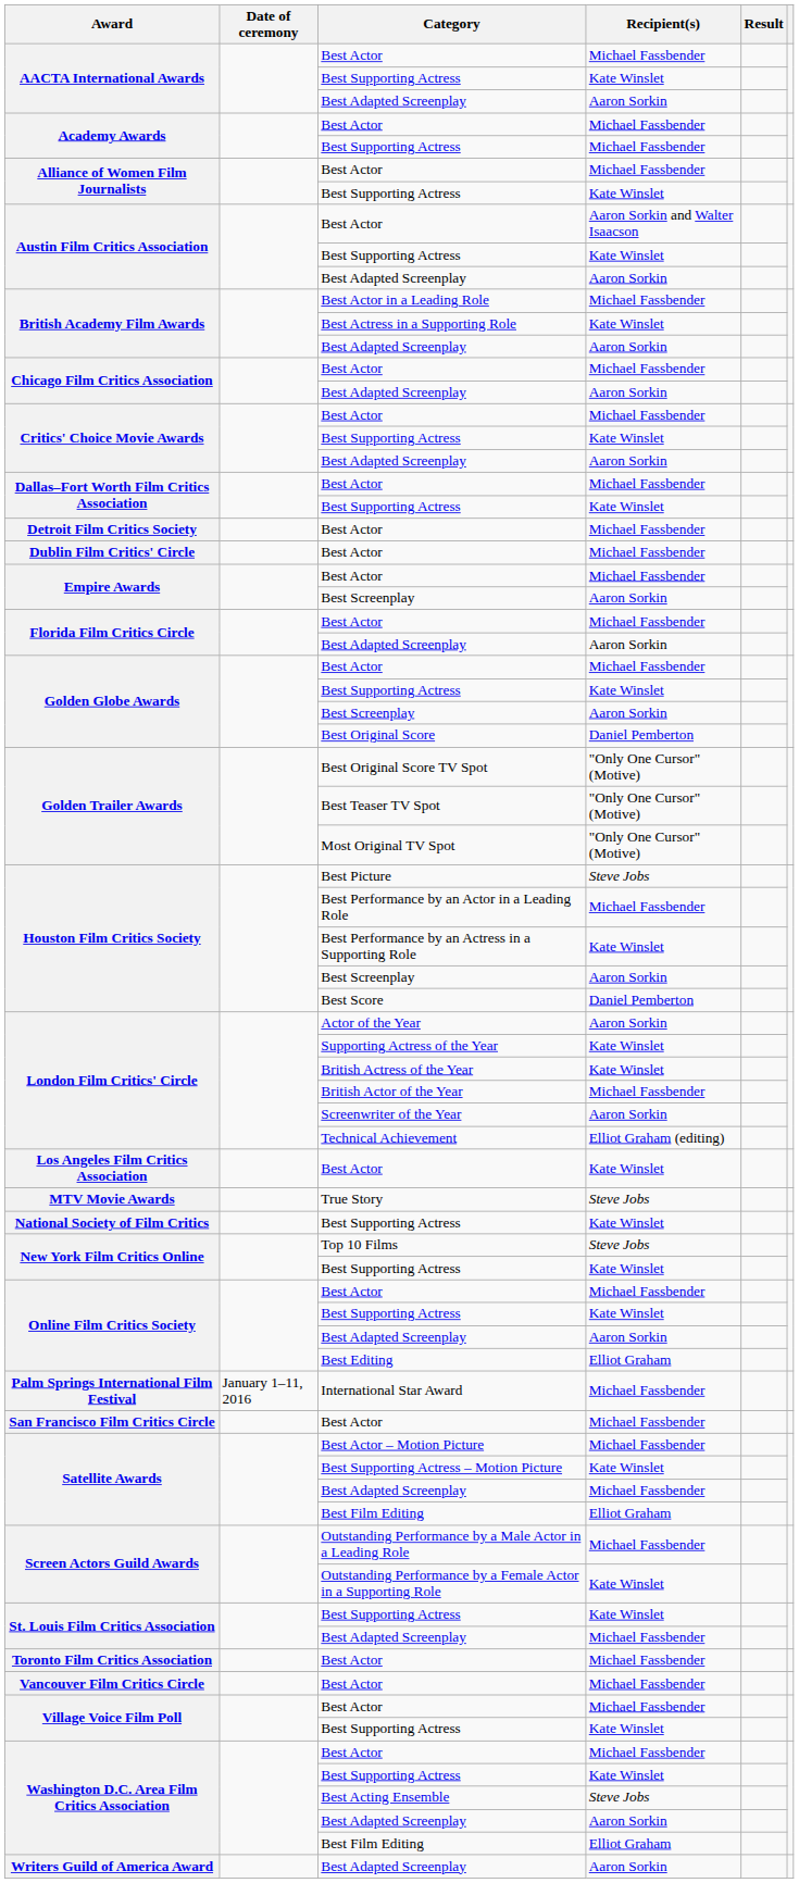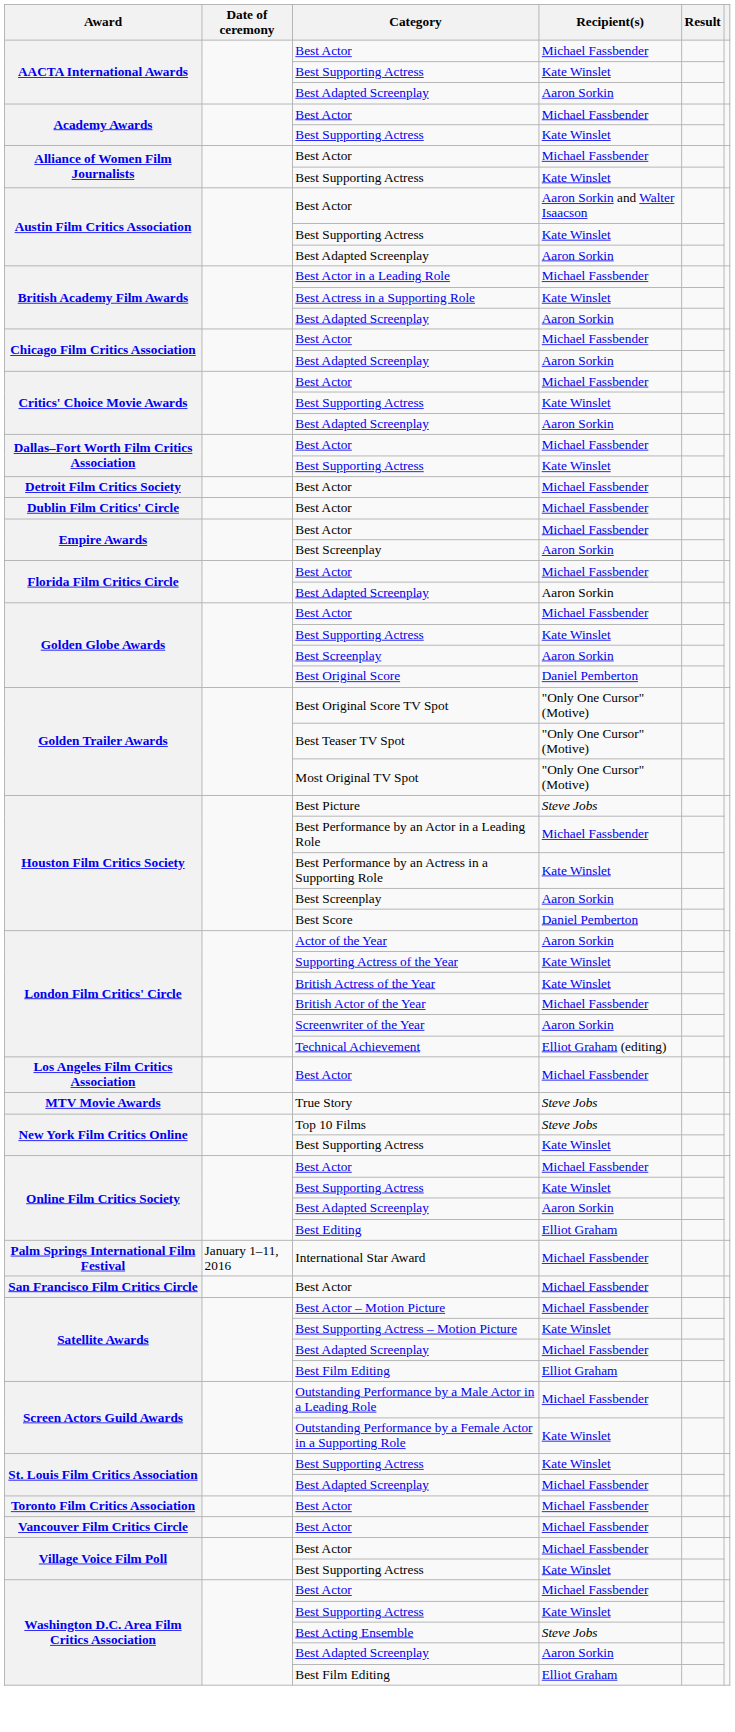 <table class="wikitable sortable plainrowheaders" style="width: 99%;">
 <tr>
 <th scope="col">Award</th>
 <th scope="col">Date of ceremony</th>
 <th scope="col">Category</th>
 <th scope="col">Recipient(s)</th>
 <th scope="col">Result</th>
 <th scope="col" class="unsortable"></th>
 </tr>
 <tr>
 <th scope=row rowspan="3"><a href='#'>AACTA International Awards</a></th>
 <td rowspan="3"></td>
 <td><a href='#'>Best Actor</a></td>
 <td><a href='#'>Michael Fassbender</a></td>
 <td></td>
 <td style="text-align:center;" rowspan="3"></td>
 </tr>
 <tr>
 <td><a href='#'>Best Supporting Actress</a></td>
 <td><a href='#'>Kate Winslet</a></td>
 <td></td>
 </tr>
 <tr>
 <td><a href='#'>Best Adapted Screenplay</a></td>
 <td><a href='#'>Aaron Sorkin</a></td>
 <td></td>
 </tr>
 <tr>
 <th scope=row rowspan="2"><a href='#'>Academy Awards</a></th>
 <td rowspan="2"><a href='#'></a></td>
 <td><a href='#'>Best Actor</a></td>
 <td><a href='#'>Michael Fassbender</a></td>
 <td></td>
 <td style="text-align:center;" rowspan="2"></td>
 </tr>
 <tr>
 <td><a href='#'>Best Supporting Actress</a></td>
-<td><a href='#'>Michael Fassbender</a></td>
+<td><a href='#'>Kate Winslet</a></td>
 <td></td>
 </tr>
 <tr>
 <th scope=row rowspan="2"><a href='#'>Alliance of Women Film Journalists</a></th>
 <td rowspan="2"></td>
 <td>Best Actor</td>
 <td><a href='#'>Michael Fassbender</a></td>
 <td></td>
 <td style="text-align:center;" rowspan="2"><br></td>
 </tr>
 <tr>
 <td>Best Supporting Actress</td>
 <td><a href='#'>Kate Winslet</a></td>
 <td></td>
 </tr>
 <tr>
 <th scope=row rowspan="3"><a href='#'>Austin Film Critics Association</a></th>
 <td rowspan="3"></td>
 <td>Best Actor</td>
 <td><a href='#'>Aaron Sorkin</a> and <a href='#'>Walter Isaacson</a></td>
 <td></td>
 <td style="text-align:center;" rowspan="3"><br></td>
 </tr>
 <tr>
 <td>Best Supporting Actress</td>
 <td><a href='#'>Kate Winslet</a></td>
 <td></td>
 </tr>
 <tr>
 <td>Best Adapted Screenplay</td>
 <td><a href='#'>Aaron Sorkin</a></td>
 <td></td>
 </tr>
 <tr>
 <th scope=row rowspan="3"><a href='#'>British Academy Film Awards</a></th>
 <td rowspan="3"><a href='#'></a></td>
 <td><a href='#'>Best Actor in a Leading Role</a></td>
 <td><a href='#'>Michael Fassbender</a></td>
 <td></td>
 <td style="text-align:center;" rowspan="3"></td>
 </tr>
 <tr>
 <td><a href='#'>Best Actress in a Supporting Role</a></td>
 <td><a href='#'>Kate Winslet</a></td>
 <td></td>
 </tr>
 <tr>
 <td><a href='#'>Best Adapted Screenplay</a></td>
 <td><a href='#'>Aaron Sorkin</a></td>
 <td></td>
 </tr>
 <tr>
 <th scope=row rowspan="2"><a href='#'>Chicago Film Critics Association</a></th>
 <td rowspan="2"></td>
 <td><a href='#'>Best Actor</a></td>
 <td><a href='#'>Michael Fassbender</a></td>
 <td></td>
 <td style="text-align:center;" rowspan="2"><br></td>
 </tr>
 <tr>
 <td><a href='#'>Best Adapted Screenplay</a></td>
 <td><a href='#'>Aaron Sorkin</a></td>
 <td></td>
 </tr>
 <tr>
 <th scope=row rowspan="3"><a href='#'>Critics' Choice Movie Awards</a></th>
 <td rowspan="3"><a href='#'></a></td>
 <td><a href='#'>Best Actor</a></td>
 <td><a href='#'>Michael Fassbender</a></td>
 <td></td>
 <td style="text-align:center;" rowspan="3"></td>
 </tr>
 <tr>
 <td><a href='#'>Best Supporting Actress</a></td>
 <td><a href='#'>Kate Winslet</a></td>
 <td></td>
 </tr>
 <tr>
 <td><a href='#'>Best Adapted Screenplay</a></td>
 <td><a href='#'>Aaron Sorkin</a></td>
 <td></td>
 </tr>
 <tr>
 <th scope=row rowspan="2"><a href='#'>Dallas–Fort Worth Film Critics Association</a></th>
 <td rowspan="2"></td>
 <td><a href='#'>Best Actor</a></td>
 <td><a href='#'>Michael Fassbender</a></td>
 <td></td>
 <td style="text-align:center;" rowspan="2"></td>
 </tr>
 <tr>
 <td><a href='#'>Best Supporting Actress</a></td>
 <td><a href='#'>Kate Winslet</a></td>
 <td></td>
 </tr>
 <tr>
 <th scope=row><a href='#'>Detroit Film Critics Society</a></th>
 <td></td>
 <td>Best Actor</td>
 <td><a href='#'>Michael Fassbender</a></td>
 <td></td>
 <td style="text-align:center;"></td>
 </tr>
 <tr>
 <th scope=row><a href='#'>Dublin Film Critics' Circle</a></th>
 <td></td>
 <td>Best Actor</td>
 <td><a href='#'>Michael Fassbender</a></td>
 <td></td>
 <td style="text-align:center;"></td>
 </tr>
 <tr>
 <th scope=row rowspan="2"><a href='#'>Empire Awards</a></th>
 <td rowspan="2"><a href='#'></a></td>
 <td>Best Actor</td>
 <td><a href='#'>Michael Fassbender</a></td>
 <td></td>
 <td style="text-align:center;" rowspan="2"></td>
 </tr>
 <tr>
 <td>Best Screenplay</td>
 <td><a href='#'>Aaron Sorkin</a></td>
 <td></td>
 </tr>
 <tr>
 <th scope=row rowspan="2"><a href='#'>Florida Film Critics Circle</a></th>
 <td rowspan="2"><a href='#'></a></td>
 <td><a href='#'>Best Actor</a></td>
 <td><a href='#'>Michael Fassbender</a></td>
 <td></td>
 <td style="text-align:center;" rowspan="2"></td>
 </tr>
 <tr>
 <td><a href='#'>Best Adapted Screenplay</a></td>
 <td>Aaron Sorkin</td>
 <td></td>
 </tr>
 <tr>
 <th scope=row rowspan="4"><a href='#'>Golden Globe Awards</a></th>
 <td rowspan="4"><a href='#'></a></td>
 <td><a href='#'>Best Actor</a></td>
 <td><a href='#'>Michael Fassbender</a></td>
 <td></td>
 <td style="text-align:center;" rowspan="4"></td>
 </tr>
 <tr>
 <td><a href='#'>Best Supporting Actress</a></td>
 <td><a href='#'>Kate Winslet</a></td>
 <td></td>
 </tr>
 <tr>
 <td><a href='#'>Best Screenplay</a></td>
 <td><a href='#'>Aaron Sorkin</a></td>
 <td></td>
 </tr>
 <tr>
 <td><a href='#'>Best Original Score</a></td>
 <td><a href='#'>Daniel Pemberton</a></td>
 <td></td>
 </tr>
 <tr>
 <th scope="rowgroup" rowspan="3"><a href='#'>Golden Trailer Awards</a></th>
 <td rowspan="3"></td>
 <td>Best Original Score TV Spot</td>
 <td data-sort-value="Only One Cursor">"Only One Cursor" (Motive)</td>
 <td></td>
 <td rowspan="3" style="text-align:center;"><br></td>
 </tr>
 <tr>
 <td>Best Teaser TV Spot</td>
 <td data-sort-value="Only One Cursor">"Only One Cursor" (Motive)</td>
 <td></td>
 </tr>
 <tr>
 <td>Most Original TV Spot</td>
 <td data-sort-value="Only One Cursor">"Only One Cursor" (Motive)</td>
 <td></td>
 </tr>
 <tr>
 <th scope=row rowspan="5"><a href='#'>Houston Film Critics Society</a></th>
 <td rowspan="5"></td>
 <td>Best Picture</td>
 <td><em>Steve Jobs</em></td>
 <td></td>
 <td style="text-align:center;" rowspan="5"><br></td>
 </tr>
 <tr>
 <td>Best Performance by an Actor in a Leading Role</td>
 <td><a href='#'>Michael Fassbender</a></td>
 <td></td>
 </tr>
 <tr>
 <td>Best Performance by an Actress in a Supporting Role</td>
 <td><a href='#'>Kate Winslet</a></td>
 <td></td>
 </tr>
 <tr>
 <td>Best Screenplay</td>
 <td><a href='#'>Aaron Sorkin</a></td>
 <td></td>
 </tr>
 <tr>
 <td>Best Score</td>
 <td><a href='#'>Daniel Pemberton</a></td>
 <td></td>
 </tr>
 <tr>
 <th scope=row rowspan="6"><a href='#'>London Film Critics' Circle</a></th>
 <td rowspan="6"></td>
 <td><a href='#'>Actor of the Year</a></td>
 <td><a href='#'>Aaron Sorkin</a></td>
 <td></td>
 <td style="text-align:center;" rowspan="6"><br></td>
 </tr>
 <tr>
 <td><a href='#'>Supporting Actress of the Year</a></td>
 <td><a href='#'>Kate Winslet</a></td>
 <td></td>
 </tr>
 <tr>
 <td><a href='#'>British Actress of the Year</a></td>
 <td><a href='#'>Kate Winslet</a></td>
 <td></td>
 </tr>
 <tr>
 <td><a href='#'>British Actor of the Year</a></td>
 <td><a href='#'>Michael Fassbender</a></td>
 <td></td>
 </tr>
 <tr>
 <td><a href='#'>Screenwriter of the Year</a></td>
 <td><a href='#'>Aaron Sorkin</a></td>
 <td></td>
 </tr>
 <tr>
 <td><a href='#'>Technical Achievement</a></td>
 <td><a href='#'>Elliot Graham</a> (editing)</td>
 <td></td>
 </tr>
 <tr>
 <th scope=row><a href='#'>Los Angeles Film Critics Association</a></th>
 <td></td>
 <td><a href='#'>Best Actor</a></td>
-<td><a href='#'>Kate Winslet</a></td>
+<td><a href='#'>Michael Fassbender</a></td>
 <td></td>
 <td style="text-align:center;"></td>
 </tr>
 <tr>
 <th scope=row><a href='#'>MTV Movie Awards</a></th>
 <td><a href='#'></a></td>
 <td>True Story</td>
 <td><em>Steve Jobs</em></td>
-<td></td>
-<td style="text-align:center;"></td>
-</tr>
-<tr>
-<th scope=row><a href='#'>National Society of Film Critics</a></th>
-<td></td>
-<td>Best Supporting Actress</td>
-<td><a href='#'>Kate Winslet</a></td>
 <td></td>
 <td style="text-align:center;"></td>
 </tr>
 <tr>
 <th scope=row rowspan="2"><a href='#'>New York Film Critics Online</a></th>
 <td rowspan="2"></td>
 <td>Top 10 Films</td>
 <td><em>Steve Jobs</em></td>
 <td></td>
 <td style="text-align:center;" rowspan="2"></td>
 </tr>
 <tr>
 <td>Best Supporting Actress</td>
 <td><a href='#'>Kate Winslet</a></td>
 <td></td>
 </tr>
 <tr>
 <th scope=row rowspan="4"><a href='#'>Online Film Critics Society</a></th>
 <td rowspan="4"></td>
 <td><a href='#'>Best Actor</a></td>
 <td><a href='#'>Michael Fassbender</a></td>
 <td></td>
 <td style="text-align:center;" rowspan="4"><br></td>
 </tr>
 <tr>
 <td><a href='#'>Best Supporting Actress</a></td>
 <td><a href='#'>Kate Winslet</a></td>
 <td></td>
 </tr>
 <tr>
 <td><a href='#'>Best Adapted Screenplay</a></td>
 <td><a href='#'>Aaron Sorkin</a></td>
 <td></td>
 </tr>
 <tr>
 <td><a href='#'>Best Editing</a></td>
 <td><a href='#'>Elliot Graham</a></td>
 <td></td>
 </tr>
 <tr>
 <th scope=row><a href='#'>Palm Springs International Film Festival</a></th>
 <td>January 1–11, 2016</td>
 <td>International Star Award</td>
 <td><a href='#'>Michael Fassbender</a></td>
 <td></td>
 <td style="text-align:center;"></td>
 </tr>
 <tr>
 <th scope=row><a href='#'>San Francisco Film Critics Circle</a></th>
 <td></td>
 <td>Best Actor</td>
 <td><a href='#'>Michael Fassbender</a></td>
 <td></td>
 <td style="text-align:center;"></td>
 </tr>
 <tr>
 <th scope=row rowspan="4"><a href='#'>Satellite Awards</a></th>
 <td rowspan="4"><a href='#'></a></td>
 <td><a href='#'>Best Actor – Motion Picture</a></td>
 <td><a href='#'>Michael Fassbender</a></td>
 <td></td>
 <td style="text-align:center;" rowspan="4"><br></td>
 </tr>
 <tr>
 <td><a href='#'>Best Supporting Actress – Motion Picture</a></td>
 <td><a href='#'>Kate Winslet</a></td>
 <td></td>
 </tr>
 <tr>
 <td><a href='#'>Best Adapted Screenplay</a></td>
 <td><a href='#'>Michael Fassbender</a></td>
 <td></td>
 </tr>
 <tr>
 <td><a href='#'>Best Film Editing</a></td>
 <td><a href='#'>Elliot Graham</a></td>
 <td></td>
 </tr>
 <tr>
 <th scope=row rowspan="2"><a href='#'>Screen Actors Guild Awards</a></th>
 <td rowspan="2"><a href='#'></a></td>
 <td><a href='#'>Outstanding Performance by a Male Actor in a Leading Role</a></td>
 <td><a href='#'>Michael Fassbender</a></td>
 <td></td>
 <td style="text-align:center;" rowspan="2"></td>
 </tr>
 <tr>
 <td><a href='#'>Outstanding Performance by a Female Actor in a Supporting Role</a></td>
 <td><a href='#'>Kate Winslet</a></td>
 <td></td>
 </tr>
 <tr>
 <th scope=row rowspan="2"><a href='#'>St. Louis Film Critics Association</a></th>
 <td rowspan="2"></td>
 <td><a href='#'>Best Supporting Actress</a></td>
 <td><a href='#'>Kate Winslet</a></td>
 <td></td>
 <td style="text-align:center;" rowspan="2"><br></td>
 </tr>
 <tr>
 <td><a href='#'>Best Adapted Screenplay</a></td>
 <td><a href='#'>Michael Fassbender</a></td>
 <td></td>
 </tr>
 <tr>
 <th scope=row><a href='#'>Toronto Film Critics Association</a></th>
 <td></td>
 <td><a href='#'>Best Actor</a></td>
 <td><a href='#'>Michael Fassbender</a></td>
 <td></td>
 <td style="text-align:center;"></td>
 </tr>
 <tr>
 <th scope=row><a href='#'>Vancouver Film Critics Circle</a></th>
 <td></td>
 <td><a href='#'>Best Actor</a></td>
 <td><a href='#'>Michael Fassbender</a></td>
 <td></td>
 <td style="text-align:center;"></td>
 </tr>
 <tr>
 <th scope=row rowspan="2"><a href='#'>Village Voice Film Poll</a></th>
 <td rowspan="2"></td>
 <td>Best Actor</td>
 <td><a href='#'>Michael Fassbender</a></td>
 <td></td>
 <td style="text-align:center;" rowspan="2"><br></td>
 </tr>
 <tr>
 <td>Best Supporting Actress</td>
 <td><a href='#'>Kate Winslet</a></td>
 <td></td>
 </tr>
 <tr>
 <th scope=row rowspan="5"><a href='#'>Washington D.C. Area Film Critics Association</a></th>
 <td rowspan="5"></td>
 <td><a href='#'>Best Actor</a></td>
 <td><a href='#'>Michael Fassbender</a></td>
 <td></td>
 <td style="text-align:center;" rowspan="5"><br></td>
 </tr>
 <tr>
 <td><a href='#'>Best Supporting Actress</a></td>
 <td><a href='#'>Kate Winslet</a></td>
 <td></td>
 </tr>
 <tr>
 <td><a href='#'>Best Acting Ensemble</a></td>
 <td><em>Steve Jobs</em></td>
 <td></td>
 </tr>
 <tr>
 <td><a href='#'>Best Adapted Screenplay</a></td>
 <td><a href='#'>Aaron Sorkin</a></td>
 <td></td>
 </tr>
 <tr>
 <td>Best Film Editing</td>
 <td><a href='#'>Elliot Graham</a></td>
 <td></td>
 </tr>
-<tr>
-<th scope=row><a href='#'>Writers Guild of America Award</a></th>
-<td></td>
-<td><a href='#'>Best Adapted Screenplay</a></td>
-<td><a href='#'>Aaron Sorkin</a></td>
-<td></td>
-<td style="text-align:center;"></td>
-</tr>
 </table>
